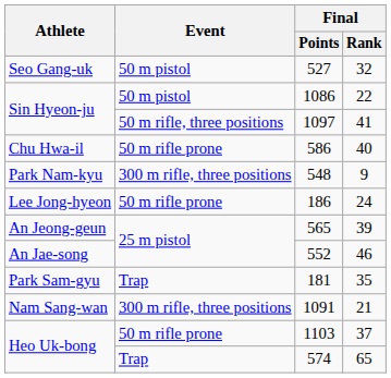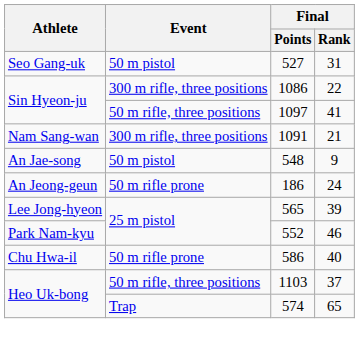 <table class="wikitable" style="font-size:90%">
 <tr>
 <th rowspan="2">Athlete</th>
 <th rowspan="2">Event</th>
 <th colspan=2>Final</th>
 </tr>
 <tr style="font-size:95%">
 <th>Points</th>
 <th>Rank</th>
 </tr>
 <tr align=center>
 <td align=left><a href='#'>Seo Gang-uk</a></td>
 <td align=left><a href='#'>50 m pistol</a></td>
 <td>527</td>
-<td>32</td>
+<td>31</td>
 </tr>
 <tr align=center>
 <td align=left rowspan=2><a href='#'>Sin Hyeon-ju</a></td>
-<td align=left><a href='#'>50 m pistol</a></td>
+<td align=left><a href='#'>300 m rifle, three positions</a></td>
 <td>1086</td>
 <td>22</td>
 </tr>
 <tr align=center>
 <td align=left><a href='#'>50 m rifle, three positions</a></td>
 <td>1097</td>
 <td>41</td>
 </tr>
 <tr align=center>
+<td align=left><a href='#'>Nam Sang-wan</a></td>
+<td align=left><a href='#'>300 m rifle, three positions</a></td>
+<td>1091</td>
+<td>21</td>
+</tr>
+<tr align=center>
+<td align=left><a href='#'>An Jae-song</a></td>
+<td align=left><a href='#'>50 m pistol</a></td>
+<td>548</td>
+<td>9</td>
+</tr>
+<tr align=center>
+<td align=left><a href='#'>An Jeong-geun</a></td>
+<td align=left><a href='#'>50 m rifle prone</a></td>
+<td>186</td>
+<td>24</td>
+</tr>
+<tr align=center>
+<td align=left><a href='#'>Lee Jong-hyeon</a></td>
+<td align=left rowspan=2><a href='#'>25 m pistol</a></td>
+<td>565</td>
+<td>39</td>
+</tr>
+<tr align=center>
+<td align=left><a href='#'>Park Nam-kyu</a></td>
+<td>552</td>
+<td>46</td>
+</tr>
+<tr align=center>
 <td align=left><a href='#'>Chu Hwa-il</a></td>
 <td align=left><a href='#'>50 m rifle prone</a></td>
 <td>586</td>
 <td>40</td>
 </tr>
 <tr align=center>
-<td align=left><a href='#'>Park Nam-kyu</a></td>
-<td align=left><a href='#'>300 m rifle, three positions</a></td>
-<td>548</td>
-<td>9</td>
-</tr>
-<tr align=center>
-<td align=left><a href='#'>Lee Jong-hyeon</a></td>
-<td align=left><a href='#'>50 m rifle prone</a></td>
-<td>186</td>
-<td>24</td>
-</tr>
-<tr align=center>
-<td align=left><a href='#'>An Jeong-geun</a></td>
-<td align=left rowspan=2><a href='#'>25 m pistol</a></td>
-<td>565</td>
-<td>39</td>
-</tr>
-<tr align=center>
-<td align=left><a href='#'>An Jae-song</a></td>
-<td>552</td>
-<td>46</td>
-</tr>
-<tr align=center>
-<td align=left><a href='#'>Park Sam-gyu</a></td>
-<td align=left><a href='#'>Trap</a></td>
-<td>181</td>
-<td>35</td>
-</tr>
-<tr align=center>
-<td align=left><a href='#'>Nam Sang-wan</a></td>
-<td align=left><a href='#'>300 m rifle, three positions</a></td>
-<td>1091</td>
-<td>21</td>
-</tr>
-<tr align=center>
 <td align=left rowspan=2><a href='#'>Heo Uk-bong</a></td>
-<td align=left><a href='#'>50 m rifle prone</a></td>
+<td align=left><a href='#'>50 m rifle, three positions</a></td>
 <td>1103</td>
 <td>37</td>
 </tr>
 <tr align=center>
 <td align=left><a href='#'>Trap</a></td>
 <td>574</td>
 <td>65</td>
 </tr>
 </table>
